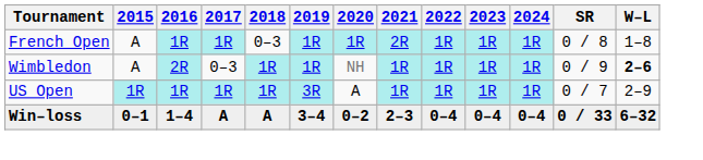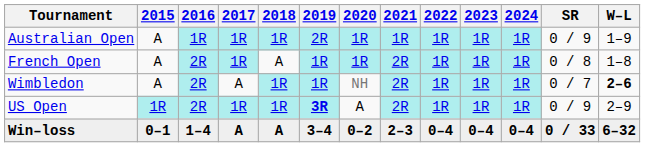 <table class=wikitable style=text-align:center>
 <tr>
 <th>Tournament</th>
 <th><a href='#'>2015</a></th>
 <th><a href='#'>2016</a></th>
 <th><a href='#'>2017</a></th>
 <th><a href='#'>2018</a></th>
 <th><a href='#'>2019</a></th>
 <th><a href='#'>2020</a></th>
 <th><a href='#'>2021</a></th>
 <th><a href='#'>2022</a></th>
 <th><a href='#'>2023</a></th>
 <th><a href='#'>2024</a></th>
 <th>SR</th>
 <th>W–L</th>
 </tr>
 <tr>
-<td align=left><a href='#'>French Open</a></td>
+<td align=left><a href='#'>Australian Open</a></td>
 <td>A</td>
 <td bgcolor=afeeee><a href='#'>1R</a></td>
 <td bgcolor=afeeee><a href='#'>1R</a></td>
-<td>0–3</td>
+<td bgcolor=afeeee><a href='#'>1R</a></td>
+<td bgcolor=afeeee><a href='#'>2R</a></td>
+<td bgcolor=afeeee><a href='#'>1R</a></td>
+<td bgcolor=afeeee><a href='#'>1R</a></td>
+<td bgcolor=afeeee><a href='#'>1R</a></td>
+<td bgcolor=afeeee><a href='#'>1R</a></td>
+<td bgcolor=afeeee><a href='#'>1R</a></td>
+<td>0 / 9</td>
+<td>1–9</td>
+</tr>
+<tr>
+<td align=left><a href='#'>French Open</a></td>
+<td>A</td>
+<td bgcolor=afeeee><a href='#'>2R</a></td>
+<td bgcolor=afeeee><a href='#'>1R</a></td>
+<td>A</td>
 <td bgcolor=afeeee><a href='#'>1R</a></td>
 <td bgcolor=afeeee><a href='#'>1R</a></td>
 <td bgcolor=afeeee><a href='#'>2R</a></td>
 <td bgcolor=afeeee><a href='#'>1R</a></td>
 <td bgcolor=afeeee><a href='#'>1R</a></td>
 <td bgcolor=afeeee><a href='#'>1R</a></td>
 <td>0 / 8</td>
 <td>1–8</td>
 </tr>
 <tr>
 <td align=left><a href='#'>Wimbledon</a></td>
 <td>A</td>
 <td bgcolor=afeeee><a href='#'>2R</a></td>
-<td>0–3</td>
+<td>A</td>
 <td bgcolor=afeeee><a href='#'>1R</a></td>
 <td bgcolor=afeeee><a href='#'>1R</a></td>
 <td style=color:#767676>NH</td>
+<td bgcolor=afeeee><a href='#'>2R</a></td>
 <td bgcolor=afeeee><a href='#'>1R</a></td>
 <td bgcolor=afeeee><a href='#'>1R</a></td>
 <td bgcolor=afeeee><a href='#'>1R</a></td>
-<td bgcolor=afeeee><a href='#'>1R</a></td>
-<td>0 / 9</td>
+<td>0 / 7</td>
 <td><strong>2–6</strong></td>
 </tr>
 <tr>
 <td align=left><a href='#'>US Open</a></td>
 <td bgcolor=afeeee><a href='#'>1R</a></td>
+<td bgcolor=afeeee><a href='#'>2R</a></td>
+<td bgcolor=afeeee><a href='#'>1R</a></td>
+<td bgcolor=afeeee><a href='#'>1R</a></td>
+<td bgcolor=afeeee><strong><a href='#'>3R</a></strong></td>
+<td>A</td>
+<td bgcolor=afeeee><a href='#'>2R</a></td>
 <td bgcolor=afeeee><a href='#'>1R</a></td>
 <td bgcolor=afeeee><a href='#'>1R</a></td>
 <td bgcolor=afeeee><a href='#'>1R</a></td>
-<td bgcolor=afeeee><a href='#'>3R</a></td>
-<td>A</td>
-<td bgcolor=afeeee><a href='#'>1R</a></td>
-<td bgcolor=afeeee><a href='#'>1R</a></td>
-<td bgcolor=afeeee><a href='#'>1R</a></td>
-<td bgcolor=afeeee><a href='#'>1R</a></td>
-<td>0 / 7</td>
+<td>0 / 9</td>
 <td>2–9</td>
 </tr>
 <tr style=background:#efefef;font-weight:bold>
 <td style=text-align:left>Win–loss</td>
 <td>0–1</td>
 <td>1–4</td>
 <td>A</td>
 <td>A</td>
 <td>3–4</td>
 <td>0–2</td>
 <td>2–3</td>
 <td>0–4</td>
 <td>0–4</td>
 <td>0–4</td>
 <td>0 / 33</td>
 <td>6–32</td>
 </tr>
 </table>
